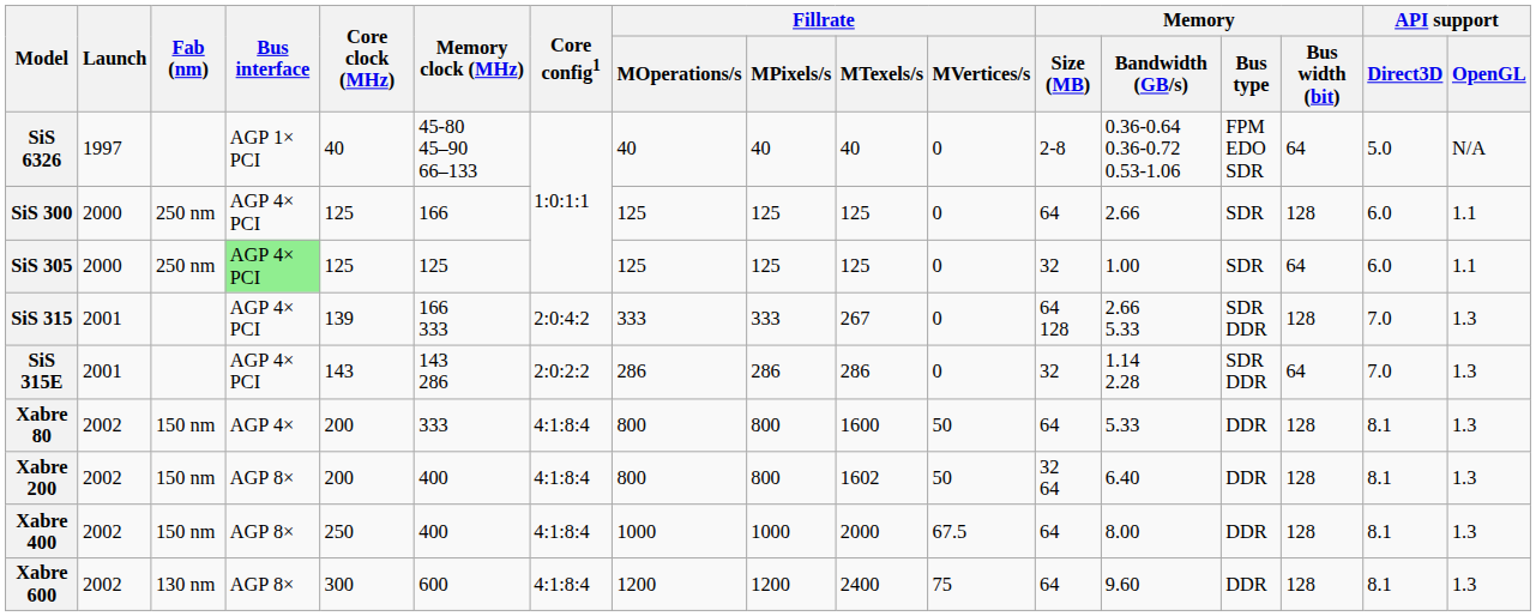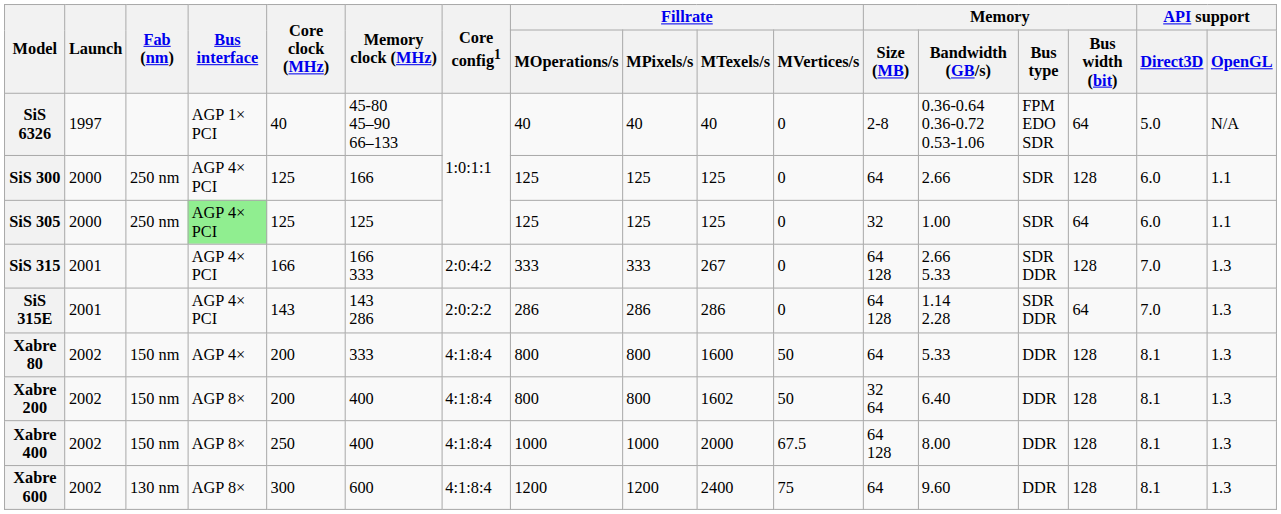 <table class="wikitable">
 <tr>
 <th rowspan="2">Model</th>
 <th rowspan="2">Launch</th>
 <th rowspan="2"><a href='#'>Fab</a> (<a href='#'>nm</a>)</th>
 <th rowspan="2"><a href='#'>Bus</a> <a href='#'>interface</a></th>
 <th rowspan="2">Core clock (<a href='#'>MHz</a>)</th>
 <th rowspan="2">Memory clock (<a href='#'>MHz</a>)</th>
 <th rowspan="2">Core config<sup>1</sup></th>
 <th colspan="4"><a href='#'>Fillrate</a></th>
 <th colspan="4">Memory</th>
 <th colspan="2"><a href='#'>API</a> support</th>
 </tr>
 <tr>
 <th>MOperations/s</th>
 <th>MPixels/s</th>
 <th>MTexels/s</th>
 <th>MVertices/s</th>
 <th>Size (<a href='#'>MB</a>)</th>
 <th>Bandwidth (<a href='#'>GB</a>/s)</th>
 <th>Bus type</th>
 <th>Bus width (<a href='#'>bit</a>)</th>
 <th><a href='#'>Direct3D</a></th>
 <th><a href='#'>OpenGL</a></th>
 </tr>
 <tr>
 <th>SiS 6326</th>
 <td>1997</td>
 <td></td>
 <td>AGP 1×<br>PCI</td>
 <td>40</td>
 <td>45-80<br>45–90<br>66–133</td>
 <td rowspan="3">1:0:1:1</td>
 <td>40</td>
 <td>40</td>
 <td>40</td>
 <td>0</td>
 <td>2-8</td>
 <td>0.36-0.64<br>0.36-0.72<br>0.53-1.06</td>
 <td>FPM<br>EDO<br>SDR</td>
 <td>64</td>
 <td>5.0</td>
 <td>N/A</td>
 </tr>
 <tr>
 <th>SiS 300</th>
 <td>2000</td>
 <td>250 nm</td>
 <td>AGP 4×<br>PCI</td>
 <td>125</td>
 <td>166</td>
 <td>125</td>
 <td>125</td>
 <td>125</td>
 <td>0</td>
 <td>64</td>
 <td>2.66</td>
 <td>SDR</td>
 <td>128</td>
 <td>6.0</td>
 <td>1.1</td>
 </tr>
 <tr>
 <th>SiS 305</th>
 <td>2000</td>
 <td>250 nm</td>
 <td style="background: lightgreen;">AGP 4×<br>PCI</td>
 <td>125</td>
 <td>125</td>
 <td>125</td>
 <td>125</td>
 <td>125</td>
 <td>0</td>
 <td>32</td>
 <td>1.00</td>
 <td>SDR</td>
 <td>64</td>
 <td>6.0</td>
 <td>1.1</td>
 </tr>
 <tr>
 <th>SiS 315</th>
 <td>2001</td>
 <td></td>
 <td>AGP 4×<br>PCI</td>
-<td>139</td>
+<td>166</td>
 <td>166<br>333</td>
 <td>2:0:4:2</td>
 <td>333</td>
 <td>333</td>
 <td>267</td>
 <td>0</td>
 <td>64<br>128</td>
 <td>2.66<br>5.33</td>
 <td>SDR<br>DDR</td>
 <td>128</td>
 <td>7.0</td>
 <td>1.3</td>
 </tr>
 <tr>
 <th>SiS 315E</th>
 <td>2001</td>
 <td></td>
 <td>AGP 4×<br>PCI</td>
 <td>143</td>
 <td>143<br>286</td>
 <td>2:0:2:2</td>
 <td>286</td>
 <td>286</td>
 <td>286</td>
 <td>0</td>
-<td>32</td>
+<td>64<br>128</td>
 <td>1.14<br>2.28</td>
 <td>SDR<br>DDR</td>
 <td>64</td>
 <td>7.0</td>
 <td>1.3</td>
 </tr>
 <tr>
 <th>Xabre 80</th>
 <td>2002</td>
 <td>150 nm</td>
 <td>AGP 4×</td>
 <td>200</td>
 <td>333</td>
 <td>4:1:8:4</td>
 <td>800</td>
 <td>800</td>
 <td>1600</td>
 <td>50</td>
 <td>64</td>
 <td>5.33</td>
 <td>DDR</td>
 <td>128</td>
 <td>8.1</td>
 <td>1.3</td>
 </tr>
 <tr>
 <th>Xabre 200</th>
 <td>2002</td>
 <td>150 nm</td>
 <td>AGP 8×</td>
 <td>200</td>
 <td>400</td>
 <td>4:1:8:4</td>
 <td>800</td>
 <td>800</td>
 <td>1602</td>
 <td>50</td>
 <td>32<br>64</td>
 <td>6.40</td>
 <td>DDR</td>
 <td>128</td>
 <td>8.1</td>
 <td>1.3</td>
 </tr>
 <tr>
 <th>Xabre 400</th>
 <td>2002</td>
 <td>150 nm</td>
 <td>AGP 8×</td>
 <td>250</td>
 <td>400</td>
 <td>4:1:8:4</td>
 <td>1000</td>
 <td>1000</td>
 <td>2000</td>
 <td>67.5</td>
-<td>64</td>
+<td>64<br>128</td>
 <td>8.00</td>
 <td>DDR</td>
 <td>128</td>
 <td>8.1</td>
 <td>1.3</td>
 </tr>
 <tr>
 <th>Xabre 600</th>
 <td>2002</td>
 <td>130 nm</td>
 <td>AGP 8×</td>
 <td>300</td>
 <td>600</td>
 <td>4:1:8:4</td>
 <td>1200</td>
 <td>1200</td>
 <td>2400</td>
 <td>75</td>
 <td>64</td>
 <td>9.60</td>
 <td>DDR</td>
 <td>128</td>
 <td>8.1</td>
 <td>1.3</td>
 </tr>
 </table>
